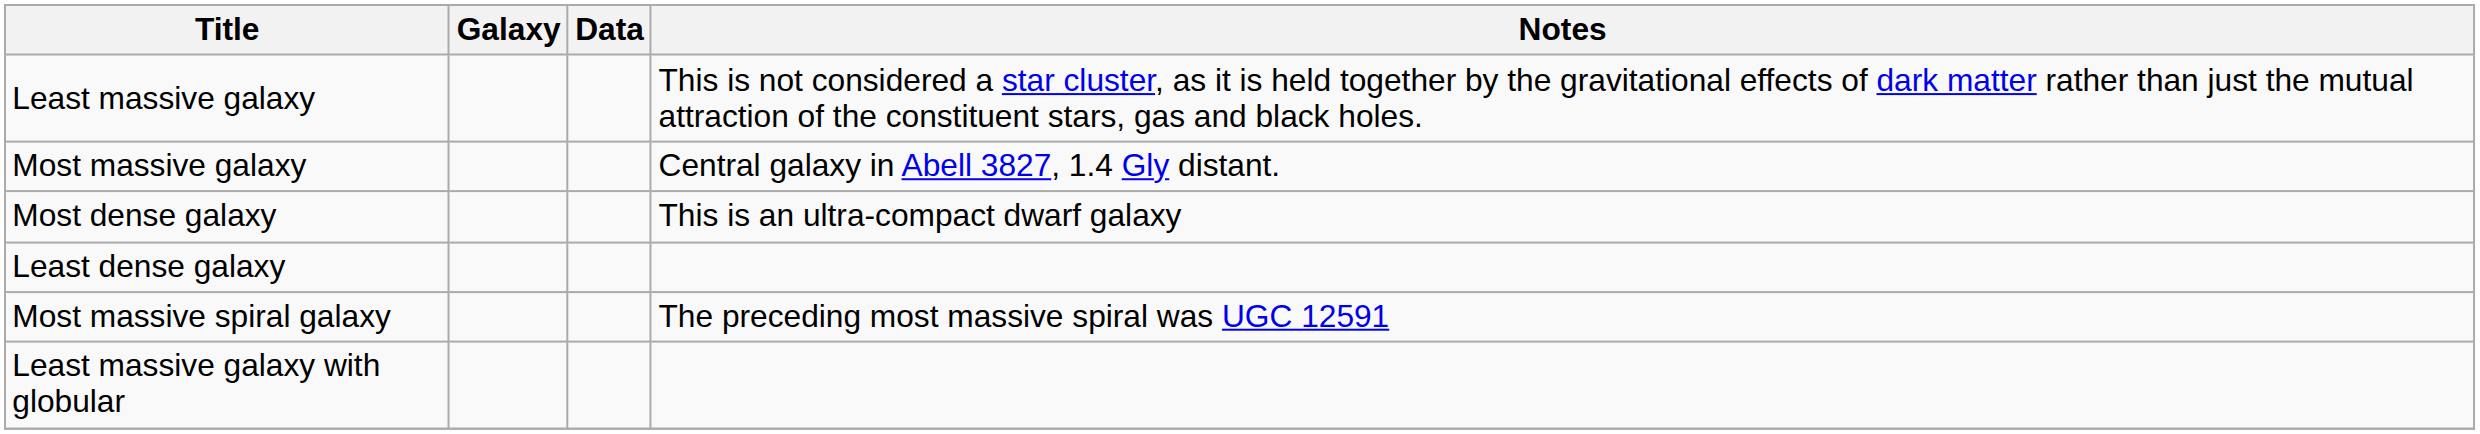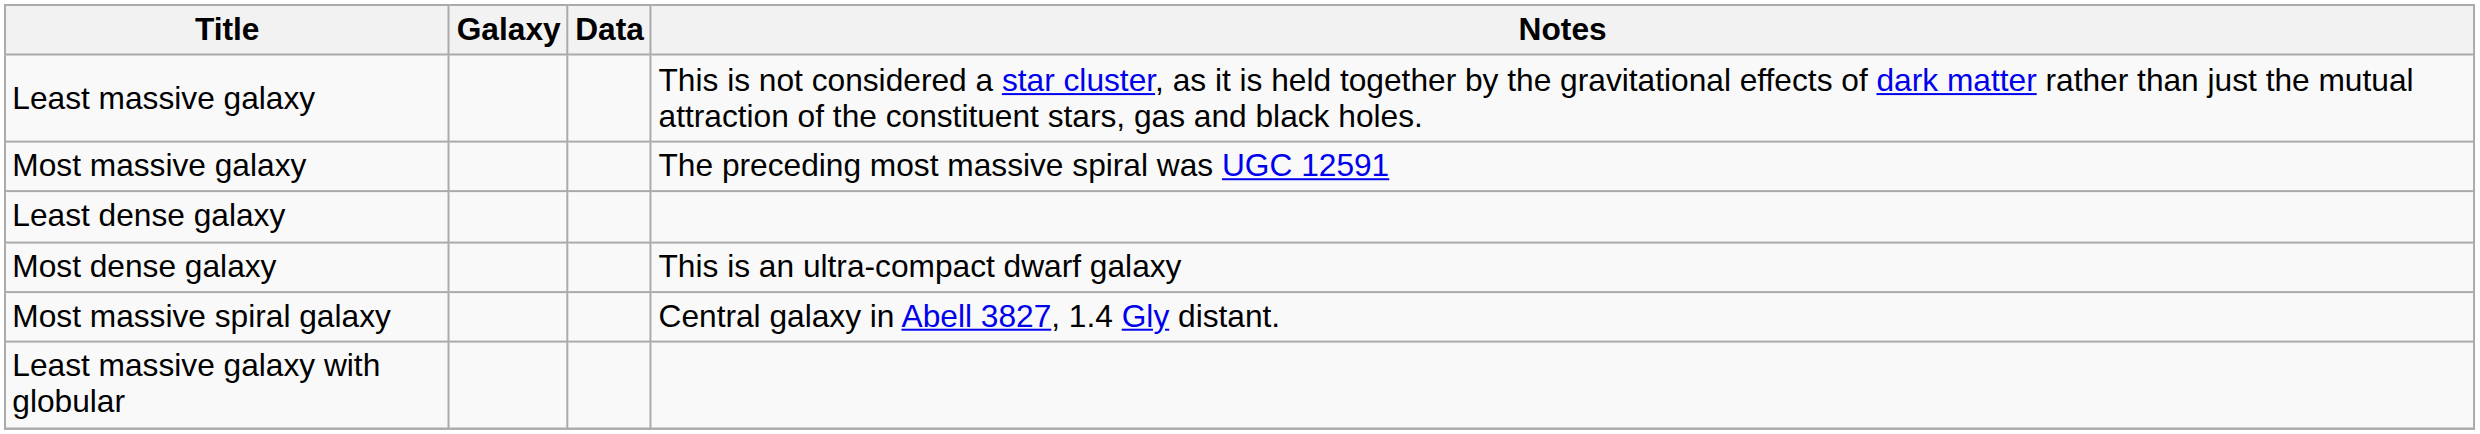 <table class="wikitable">
 <tr>
 <th width=18%>Title</th>
 <th>Galaxy</th>
 <th>Data</th>
 <th>Notes</th>
 </tr>
 <tr>
 <td>Least massive galaxy</td>
 <td></td>
 <td></td>
 <td>This is not considered a <a href='#'>star cluster</a>, as it is held together by the gravitational effects of <a href='#'>dark matter</a> rather than just the mutual attraction of the constituent stars, gas and black holes.</td>
 </tr>
 <tr>
 <td>Most massive galaxy</td>
 <td></td>
 <td></td>
-<td>Central galaxy in <a href='#'>Abell 3827</a>, 1.4 <a href='#'>Gly</a> distant.</td>
+<td>The preceding most massive spiral was <a href='#'>UGC 12591</a></td>
+</tr>
+<tr>
+<td>Least dense galaxy</td>
+<td></td>
+<td></td>
+<td></td>
 </tr>
 <tr>
 <td>Most dense galaxy</td>
 <td></td>
 <td></td>
 <td>This is an ultra-compact dwarf galaxy</td>
 </tr>
 <tr>
-<td>Least dense galaxy</td>
-<td></td>
-<td></td>
-<td></td>
-</tr>
-<tr>
 <td>Most massive spiral galaxy</td>
 <td></td>
 <td></td>
-<td>The preceding most massive spiral was <a href='#'>UGC 12591</a></td>
+<td>Central galaxy in <a href='#'>Abell 3827</a>, 1.4 <a href='#'>Gly</a> distant.</td>
 </tr>
 <tr>
 <td>Least massive galaxy with globular </td>
 <td></td>
 <td></td>
 <td></td>
 </tr>
 <tr>
 </tr>
 </table>
